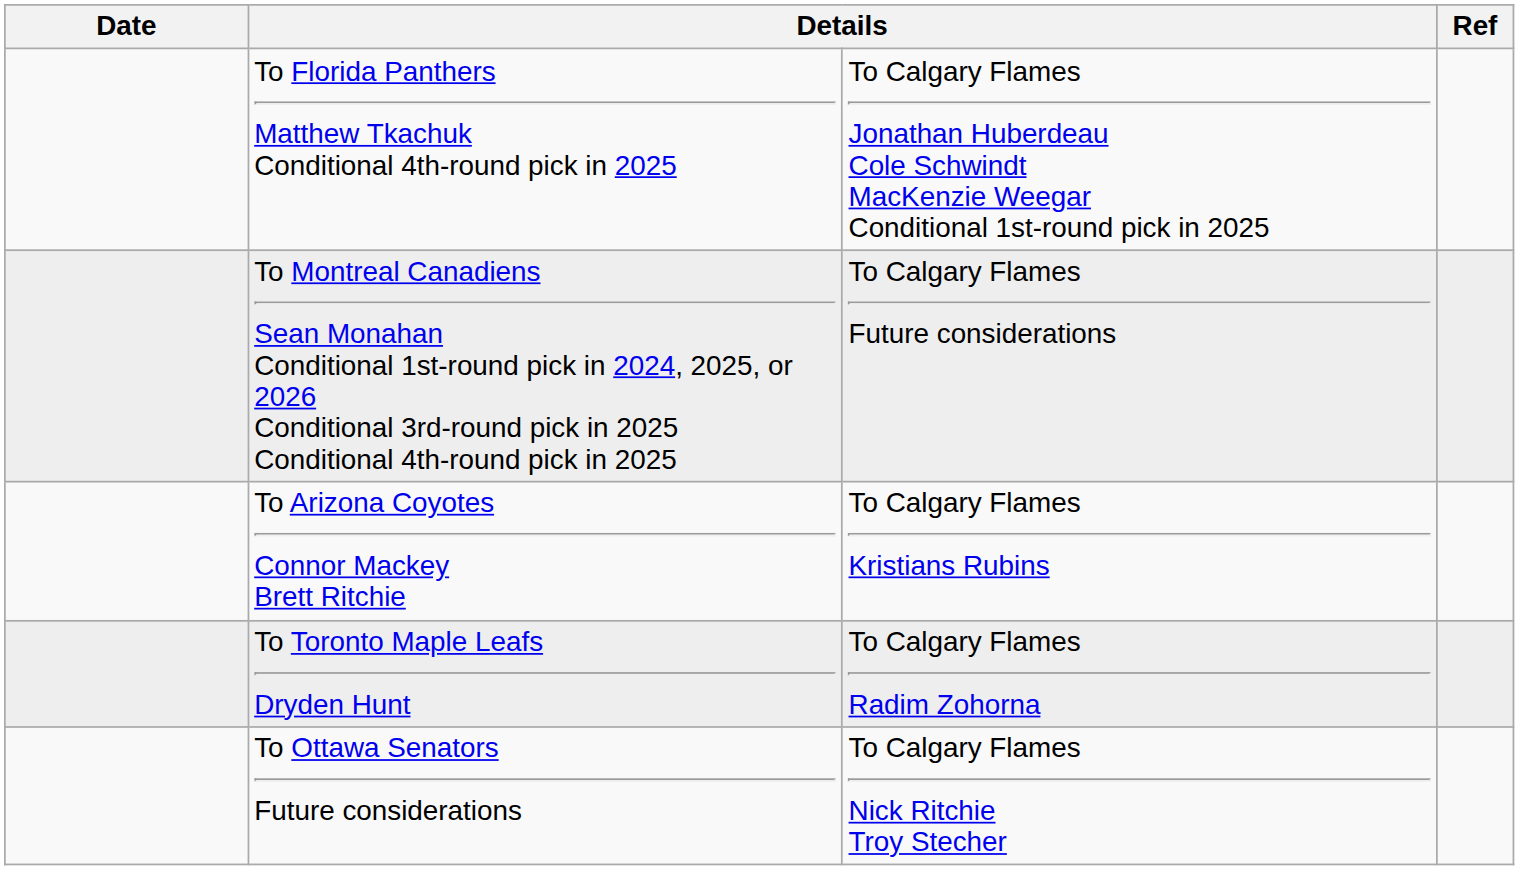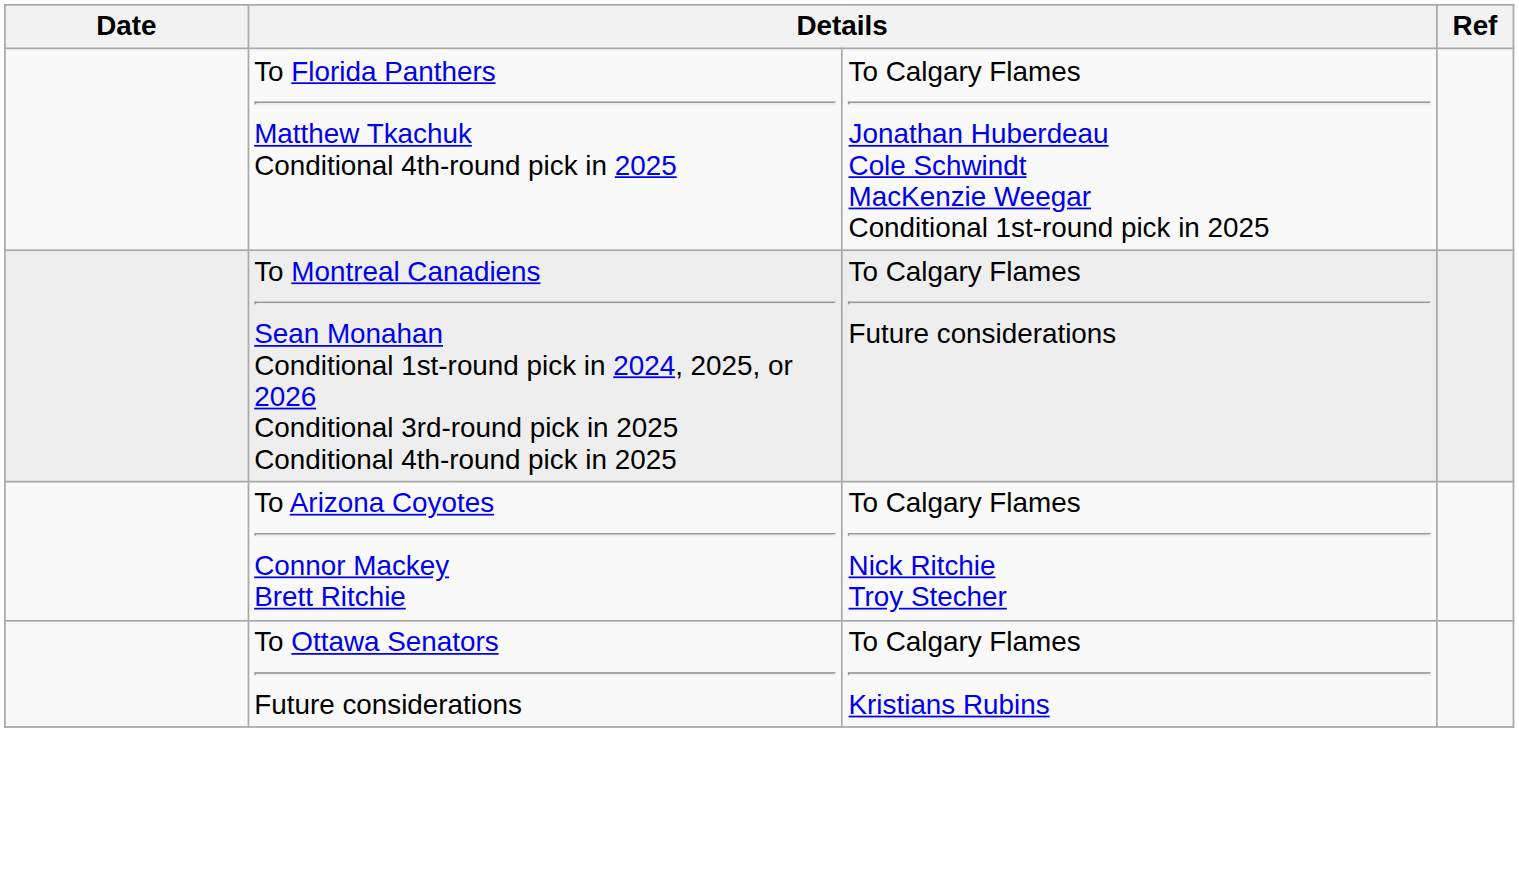 <table class="wikitable">
 <tr>
 <th style="width: 10em;">Date</th>
 <th colspan=2>Details</th>
 <th style="width: 2.5em;">Ref</th>
 </tr>
 <tr>
 <td></td>
 <td style="width: 25em;" valign="top">To <a href='#'>Florida Panthers</a><hr><a href='#'>Matthew Tkachuk</a><br>Conditional 4th-round pick in <a href='#'>2025</a></td>
 <td style="width: 25em;" valign="top">To Calgary Flames<hr><a href='#'>Jonathan Huberdeau</a><br><a href='#'>Cole Schwindt</a><br><a href='#'>MacKenzie Weegar</a><br>Conditional 1st-round pick in 2025</td>
 <td></td>
 </tr>
 <tr bgcolor="eeeeee">
 <td></td>
 <td style="width: 25em;" valign="top">To <a href='#'>Montreal Canadiens</a><hr><a href='#'>Sean Monahan</a><br>Conditional 1st-round pick in <a href='#'>2024</a>, 2025, or <a href='#'>2026</a><br>Conditional 3rd-round pick in 2025<br>Conditional 4th-round pick in 2025</td>
 <td style="width: 25em;" valign="top">To Calgary Flames<hr><span>Future considerations</span></td>
 <td></td>
 </tr>
 <tr>
 <td></td>
 <td style="width: 25em;" valign="top">To <a href='#'>Arizona Coyotes</a><hr><a href='#'>Connor Mackey</a><br><a href='#'>Brett Ritchie</a></td>
-<td style="width: 25em;" valign="top">To Calgary Flames<hr><a href='#'>Kristians Rubins</a></td>
-<td></td>
-</tr>
-<tr bgcolor="eeeeee">
-<td></td>
-<td style="width: 25em;" valign="top">To <a href='#'>Toronto Maple Leafs</a><hr><a href='#'>Dryden Hunt</a></td>
-<td style="width: 25em;" valign="top">To Calgary Flames<hr><a href='#'>Radim Zohorna</a></td>
+<td style="width: 25em;" valign="top">To Calgary Flames<hr><a href='#'>Nick Ritchie</a><br><a href='#'>Troy Stecher</a></td>
 <td></td>
 </tr>
 <tr>
 <td></td>
 <td style="width: 25em;" valign="top">To <a href='#'>Ottawa Senators</a><hr>Future considerations</td>
-<td style="width: 25em;" valign="top">To Calgary Flames<hr><a href='#'>Nick Ritchie</a><br><a href='#'>Troy Stecher</a></td>
+<td style="width: 25em;" valign="top">To Calgary Flames<hr><a href='#'>Kristians Rubins</a></td>
 <td></td>
 </tr>
 </table>
